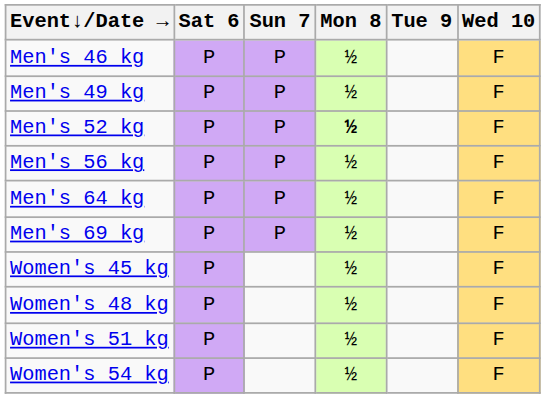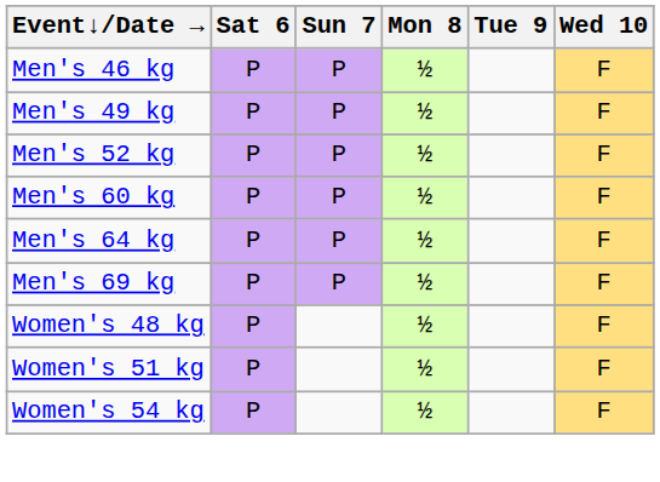 <table class="wikitable" style="margin:0.5em auto; font-size:90%; line-height:1.25em;">
 <tr style="text-align:center;">
 <th>Event↓/Date →</th>
 <th>Sat 6</th>
 <th>Sun 7</th>
 <th>Mon 8</th>
 <th>Tue 9</th>
 <th>Wed 10</th>
 </tr>
 <tr style="text-align:center;">
 <td style="text-align:left;"><a href='#'>Men's 46 kg</a></td>
 <td style="background-color:#D0A9F5;">P</td>
 <td style="background-color:#D0A9F5;">P</td>
 <td style="background-color:#D9FFB2;">½</td>
 <td></td>
 <td style="background-color:#FFDF80;">F</td>
 </tr>
 <tr style="text-align:center;">
 <td style="text-align:left;"><a href='#'>Men's 49 kg</a></td>
 <td style="background-color:#D0A9F5;">P</td>
 <td style="background-color:#D0A9F5;">P</td>
 <td style="background-color:#D9FFB2;">½</td>
 <td></td>
 <td style="background-color:#FFDF80;">F</td>
 </tr>
 <tr style="text-align:center;">
 <td style="text-align:left;"><a href='#'>Men's 52 kg</a></td>
 <td style="background-color:#D0A9F5;">P</td>
 <td style="background-color:#D0A9F5;">P</td>
-<td style="background-color:#D9FFB2;"><strong>½</strong></td>
+<td style="background-color:#D9FFB2;">½</td>
 <td></td>
 <td style="background-color:#FFDF80;">F</td>
 </tr>
 <tr style="text-align:center;">
-<td style="text-align:left;"><a href='#'>Men's 56 kg</a></td>
+<td style="text-align:left;"><a href='#'>Men's 60 kg</a></td>
 <td style="background-color:#D0A9F5;">P</td>
 <td style="background-color:#D0A9F5;">P</td>
 <td style="background-color:#D9FFB2;">½</td>
 <td></td>
 <td style="background-color:#FFDF80;">F</td>
 </tr>
 <tr style="text-align:center;">
 <td style="text-align:left;"><a href='#'>Men's 64 kg</a></td>
 <td style="background-color:#D0A9F5;">P</td>
 <td style="background-color:#D0A9F5;">P</td>
 <td style="background-color:#D9FFB2;">½</td>
 <td></td>
 <td style="background-color:#FFDF80;">F</td>
 </tr>
 <tr style="text-align:center;">
 <td style="text-align:left;"><a href='#'>Men's 69 kg</a></td>
 <td style="background-color:#D0A9F5;">P</td>
 <td style="background-color:#D0A9F5;">P</td>
-<td style="background-color:#D9FFB2;">½</td>
-<td></td>
-<td style="background-color:#FFDF80;">F</td>
-</tr>
-<tr style="text-align:center;">
-<td style="text-align:left;"><a href='#'>Women's 45 kg</a></td>
-<td style="background-color:#D0A9F5;">P</td>
-<td></td>
 <td style="background-color:#D9FFB2;">½</td>
 <td></td>
 <td style="background-color:#FFDF80;">F</td>
 </tr>
 <tr style="text-align:center;">
 <td style="text-align:left;"><a href='#'>Women's 48 kg</a></td>
 <td style="background-color:#D0A9F5;">P</td>
 <td></td>
 <td style="background-color:#D9FFB2;">½</td>
 <td></td>
 <td style="background-color:#FFDF80;">F</td>
 </tr>
 <tr style="text-align:center;">
 <td style="text-align:left;"><a href='#'>Women's 51 kg</a></td>
 <td style="background-color:#D0A9F5;">P</td>
 <td></td>
 <td style="background-color:#D9FFB2;">½</td>
 <td></td>
 <td style="background-color:#FFDF80;">F</td>
 </tr>
 <tr style="text-align:center;">
 <td style="text-align:left;"><a href='#'>Women's 54 kg</a></td>
 <td style="background-color:#D0A9F5;">P</td>
 <td></td>
 <td style="background-color:#D9FFB2;">½</td>
 <td></td>
 <td style="background-color:#FFDF80;">F</td>
 </tr>
 </table>
